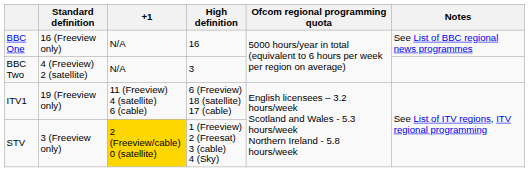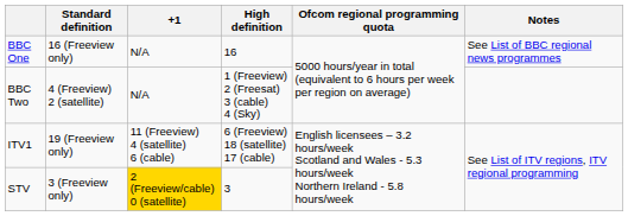 <table class="wikitable">
 <tr>
 <th></th>
 <th>Standard definition</th>
 <th>+1</th>
 <th>High definition</th>
 <th>Ofcom regional programming quota</th>
 <th>Notes</th>
 </tr>
 <tr>
 <td><a href='#'>BBC One</a></td>
 <td>16 (Freeview only)</td>
 <td>N/A</td>
 <td>16</td>
 <td rowspan=2>5000 hours/year in total<br>(equivalent to 6 hours per week per region on average)</td>
 <td>See <a href='#'>List of BBC regional news programmes</a></td>
 </tr>
 <tr>
 <td>BBC Two</td>
 <td>4  (Freeview) <br>2 (satellite)</td>
 <td>N/A</td>
-<td>3</td>
+<td>1 (Freeview)<br>2 (Freesat)<br>3 (cable)<br>4 (Sky)</td>
 <td></td>
 </tr>
 <tr>
 <td>ITV1</td>
 <td>19 (Freeview only)</td>
 <td>11 (Freeview)<br>4 (satellite)<br>6 (cable)</td>
 <td>6 (Freeview)<br>18 (satellite)<br>17 (cable)</td>
 <td rowspan="2">English licensees – 3.2 hours/week<br>Scotland and Wales - 5.3 hours/week<br>Northern Ireland - 5.8 hours/week</td>
 <td rowspan="2">See <a href='#'>List of ITV regions</a>, <a href='#'>ITV regional programming</a></td>
 </tr>
 <tr>
 <td>STV</td>
 <td>3 (Freeview only)</td>
 <td style="background: gold;">2 (Freeview/cable) <br>0 (satellite)</td>
-<td>1 (Freeview)<br>2 (Freesat)<br>3 (cable)<br>4 (Sky)</td>
+<td>3</td>
 </tr>
 </table>
